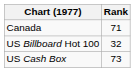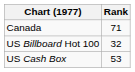 <table class="wikitable sortable">
 <tr>
 <th align="left">Chart (1977)</th>
 <th style="text-align:center;">Rank</th>
 </tr>
 <tr>
 <td>Canada</td>
 <td style="text-align:center;">71</td>
 </tr>
 <tr>
 <td>US <em>Billboard</em> Hot 100</td>
 <td style="text-align:center;">32</td>
 </tr>
 <tr>
 <td>US <em>Cash Box</em></td>
-<td style="text-align:center;">73</td>
+<td style="text-align:center;">53</td>
 </tr>
 </table>
